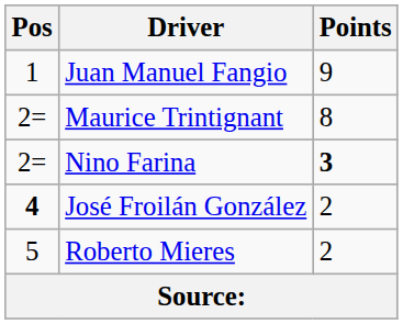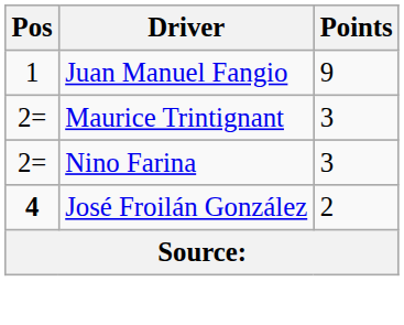 <table class="wikitable" style="font-size: 95%;">
 <tr>
 <th>Pos</th>
 <th>Driver</th>
 <th>Points</th>
 </tr>
 <tr>
 <td align="center">1</td>
 <td> <a href='#'>Juan Manuel Fangio</a></td>
 <td align="left">9</td>
 </tr>
 <tr>
 <td align="center">2=</td>
 <td> <a href='#'>Maurice Trintignant</a></td>
-<td align="left">8 </td>
+<td align="left">3 </td>
 </tr>
 <tr>
 <td align="center">2=</td>
 <td> <a href='#'>Nino Farina</a></td>
-<td align="left"><strong>3 </strong></td>
+<td align="left">3 </td>
 </tr>
 <tr>
 <td align="center"><strong>4</strong></td>
 <td> <a href='#'>José Froilán González</a></td>
 <td align="left">2</td>
 </tr>
 <tr>
-<td align="center">5</td>
-<td> <a href='#'>Roberto Mieres</a></td>
-<td align="left">2</td>
-</tr>
-<tr>
 <th colspan=3>Source:</th>
 </tr>
 </table>
